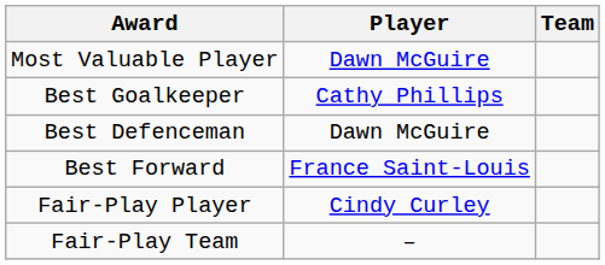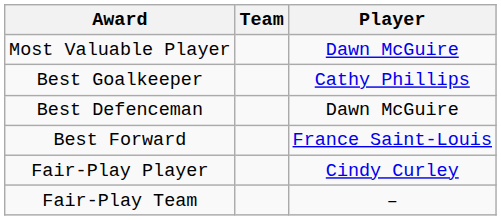 <table class="wikitable">
 <tr>
 <th>Award</th>
+<th>Team</th>
 <th>Player</th>
-<th>Team</th>
 </tr>
 <tr align="center">
 <td>Most Valuable Player</td>
+<td></td>
 <td><a href='#'>Dawn McGuire</a></td>
-<td></td>
 </tr>
 <tr align="center">
 <td>Best Goalkeeper</td>
+<td></td>
 <td><a href='#'>Cathy Phillips</a></td>
-<td></td>
 </tr>
 <tr align="center">
 <td>Best Defenceman</td>
+<td></td>
 <td>Dawn McGuire</td>
-<td></td>
 </tr>
 <tr align="center">
 <td>Best Forward</td>
+<td></td>
 <td><a href='#'>France Saint-Louis</a></td>
-<td></td>
 </tr>
 <tr align="center">
 <td>Fair-Play Player</td>
+<td></td>
 <td><a href='#'>Cindy Curley</a></td>
-<td></td>
 </tr>
 <tr align="center">
 <td>Fair-Play Team</td>
+<td></td>
 <td>–</td>
-<td></td>
 </tr>
 </table>
